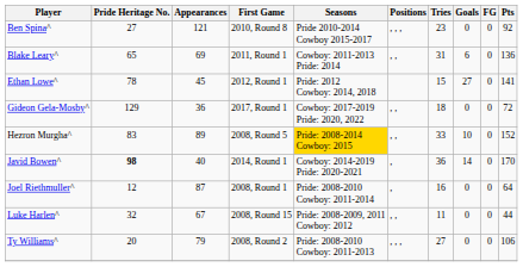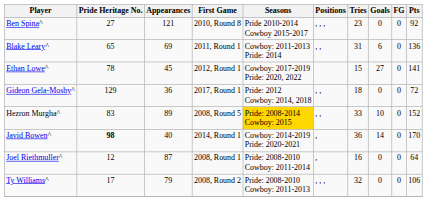 <table class="vertical-align-top wikitable" style="font-size:80%">
 <tr bgcolor="#efefef">
 <th>Player</th>
 <th>Pride Heritage No.</th>
 <th>Appearances</th>
 <th>First Game</th>
 <th>Seasons</th>
 <th>Positions</th>
 <th>Tries</th>
 <th>Goals</th>
 <th>FG</th>
 <th>Pts</th>
 </tr>
 <tr>
 <td valign="top">  <a href='#'>Ben Spina</a>^</td>
 <td align="center" valign="top">27</td>
 <td align="center" valign="top">121</td>
 <td valign="top">2010, Round 8</td>
 <td valign="top">Pride 2010-2014<br>Cowboy 2015-2017</td>
 <td valign="top">, , , </td>
 <td align="center" valign="top">23</td>
 <td align="center" valign="top">0</td>
 <td align="center" valign="top">0</td>
 <td align="center" valign="top">92</td>
 </tr>
 <tr>
 <td valign="top">  <a href='#'>Blake Leary</a>^</td>
 <td align="center" valign="top">65</td>
 <td align="center" valign="top">69</td>
 <td valign="top">2011, Round 1</td>
 <td valign="top">Cowboy: 2011-2013<br>Pride: 2014</td>
 <td valign="top">, , </td>
 <td align="center" valign="top">31</td>
 <td align="center" valign="top">6</td>
 <td align="center" valign="top">0</td>
 <td align="center" valign="top">136</td>
 </tr>
 <tr>
 <td valign="top">  <a href='#'>Ethan Lowe</a>^</td>
 <td align="center" valign="top">78</td>
 <td align="center" valign="top">45</td>
 <td valign="top">2012, Round 1</td>
-<td valign="top">Pride: 2012<br>Cowboy: 2014, 2018</td>
+<td valign="top">Cowboy: 2017-2019<br>Pride: 2020, 2022</td>
 <td valign="top"></td>
 <td align="center" valign="top">15</td>
 <td align="center" valign="top">27</td>
 <td align="center" valign="top">0</td>
 <td align="center" valign="top">141</td>
 </tr>
 <tr>
 <td valign="top">  <a href='#'>Gideon Gela-Mosby</a>^</td>
 <td align="center" valign="top">129</td>
 <td align="center" valign="top">36</td>
 <td valign="top">2017, Round 1</td>
-<td valign="top">Cowboy: 2017-2019<br>Pride: 2020, 2022</td>
+<td valign="top">Pride: 2012<br>Cowboy: 2014, 2018</td>
 <td valign="top">, , </td>
 <td align="center" valign="top">18</td>
 <td align="center" valign="top">0</td>
 <td align="center" valign="top">0</td>
 <td align="center" valign="top">72</td>
 </tr>
 <tr>
 <td valign="top">  Hezron Murgha^</td>
 <td align="center" valign="top">83</td>
 <td align="center" valign="top">89</td>
 <td valign="top">2008, Round 5</td>
 <td valign="top" style="background: gold;">Pride: 2008-2014<br>Cowboy: 2015</td>
 <td valign="top">, , </td>
 <td align="center" valign="top">33</td>
 <td align="center" valign="top">10</td>
 <td align="center" valign="top">0</td>
 <td align="center" valign="top">152</td>
 </tr>
 <tr>
 <td valign="top">  <a href='#'>Javid Bowen</a>^</td>
 <td align="center" valign="top"><strong>98</strong></td>
 <td align="center" valign="top">40</td>
 <td valign="top">2014, Round 1</td>
 <td valign="top">Cowboy: 2014-2019<br>Pride: 2020-2021</td>
 <td valign="top">, </td>
 <td align="center" valign="top">36</td>
 <td align="center" valign="top">14</td>
 <td align="center" valign="top">0</td>
 <td align="center" valign="top">170</td>
 </tr>
 <tr>
 <td valign="top">  <a href='#'>Joel Riethmuller</a>^</td>
 <td align="center" valign="top">12</td>
 <td align="center" valign="top">87</td>
 <td valign="top">2008, Round 1</td>
 <td valign="top">Pride: 2008-2010<br>Cowboy: 2011-2014</td>
 <td valign="top">, </td>
 <td align="center" valign="top">16</td>
 <td align="center" valign="top">0</td>
 <td align="center" valign="top">0</td>
 <td align="center" valign="top">64</td>
 </tr>
 <tr>
-<td valign="top">  <a href='#'>Luke Harlen</a>^</td>
-<td align="center" valign="top">32</td>
-<td align="center" valign="top">67</td>
-<td valign="top">2008, Round 15</td>
-<td valign="top">Pride: 2008-2009, 2011<br>Cowboy: 2012</td>
-<td valign="top">, , </td>
-<td align="center" valign="top">11</td>
-<td align="center" valign="top">0</td>
-<td align="center" valign="top">0</td>
-<td align="center" valign="top">44</td>
-</tr>
-<tr>
 <td valign="top">  <a href='#'>Ty Williams</a>^</td>
-<td align="center" valign="top">20</td>
+<td align="center" valign="top">17</td>
 <td align="center" valign="top">79</td>
 <td valign="top">2008, Round 2</td>
 <td valign="top">Pride: 2008-2010<br>Cowboy: 2011-2013</td>
 <td valign="top">, , , </td>
-<td align="center" valign="top">27</td>
+<td align="center" valign="top">32</td>
 <td align="center" valign="top">0</td>
 <td align="center" valign="top">0</td>
 <td align="center" valign="top">106</td>
 </tr>
 <tr>
 </tr>
 </table>
